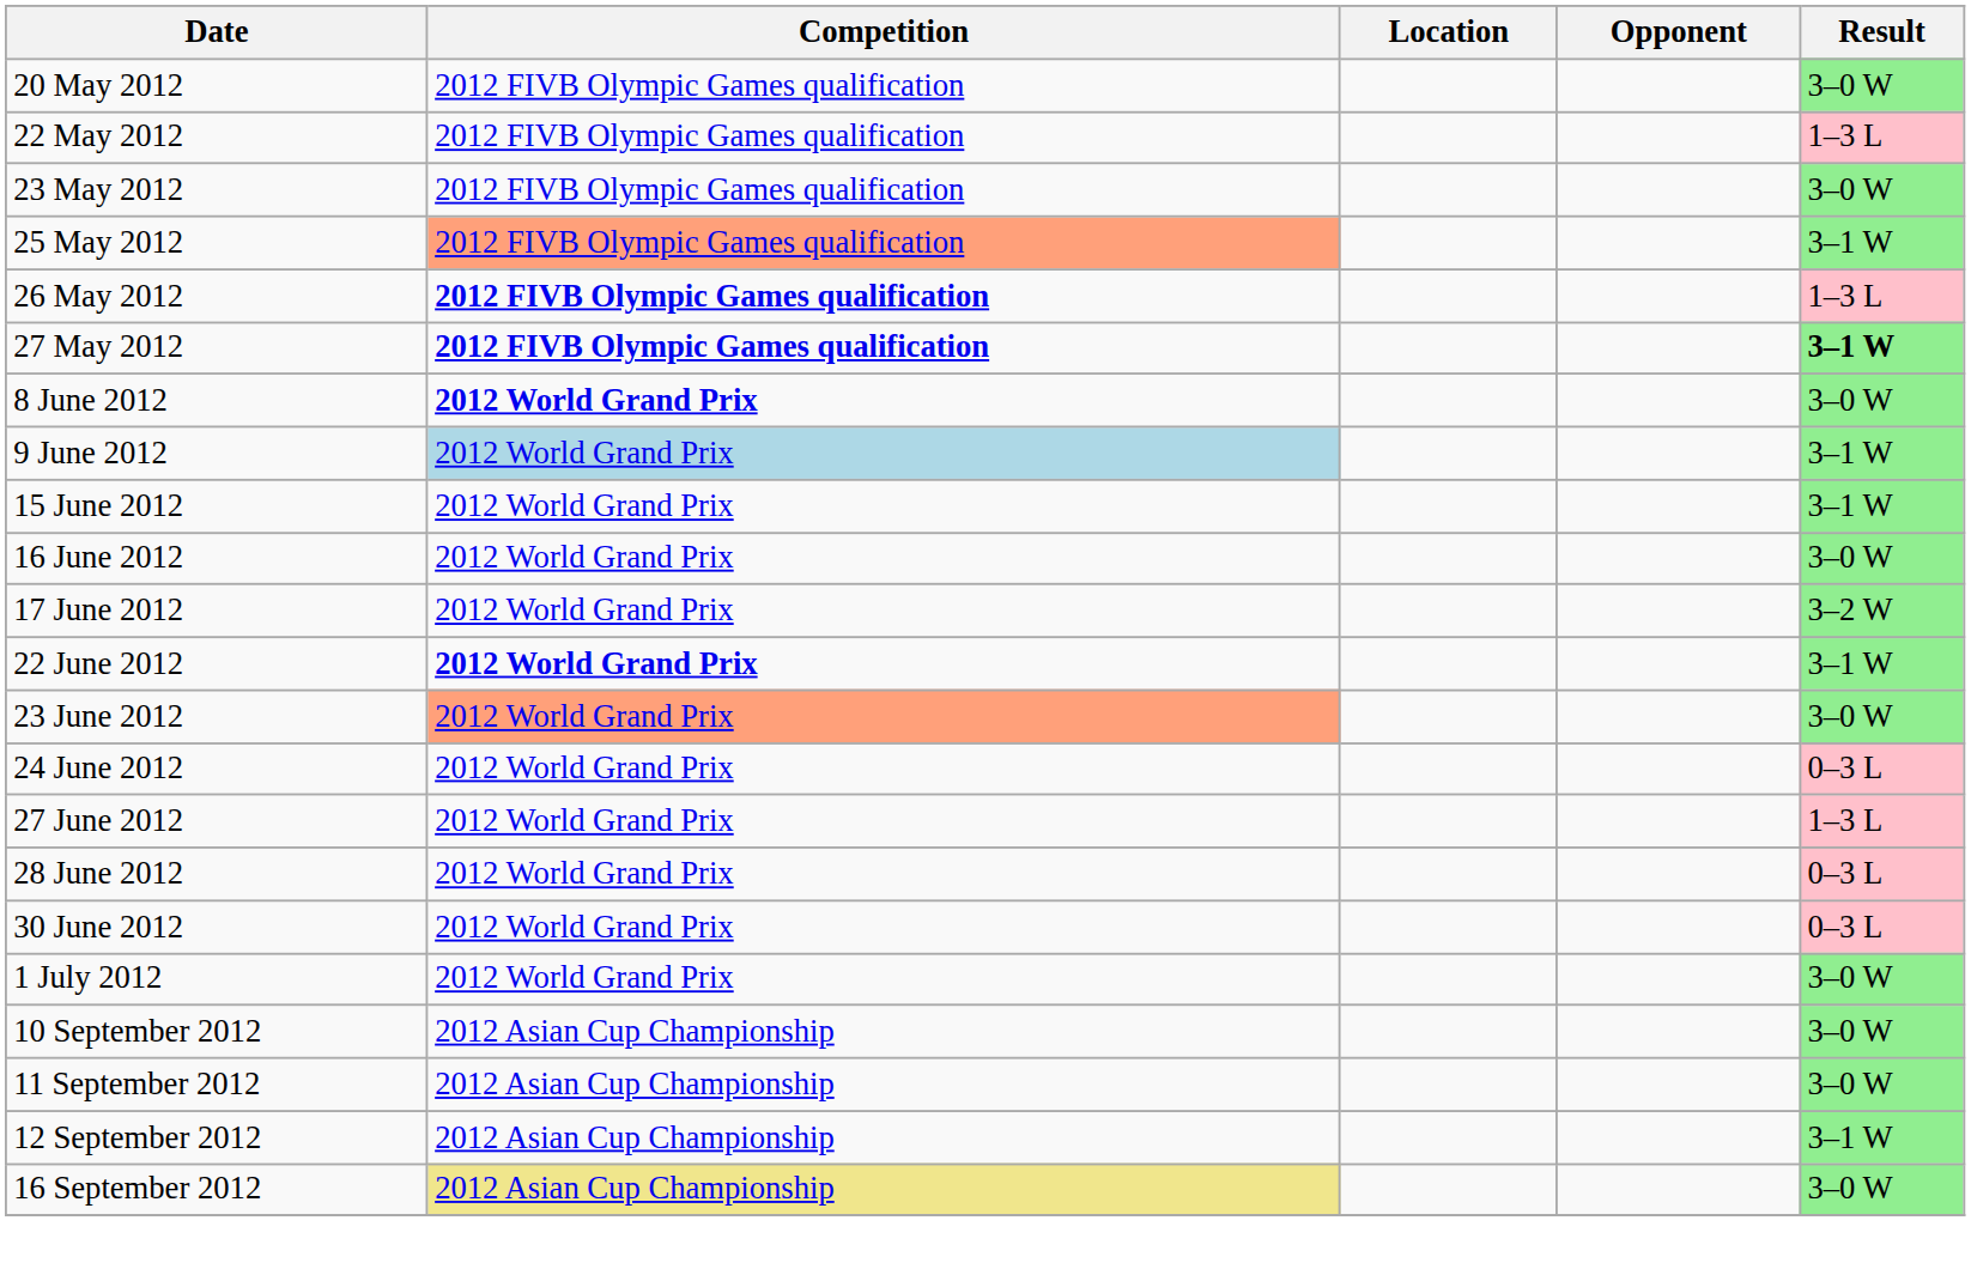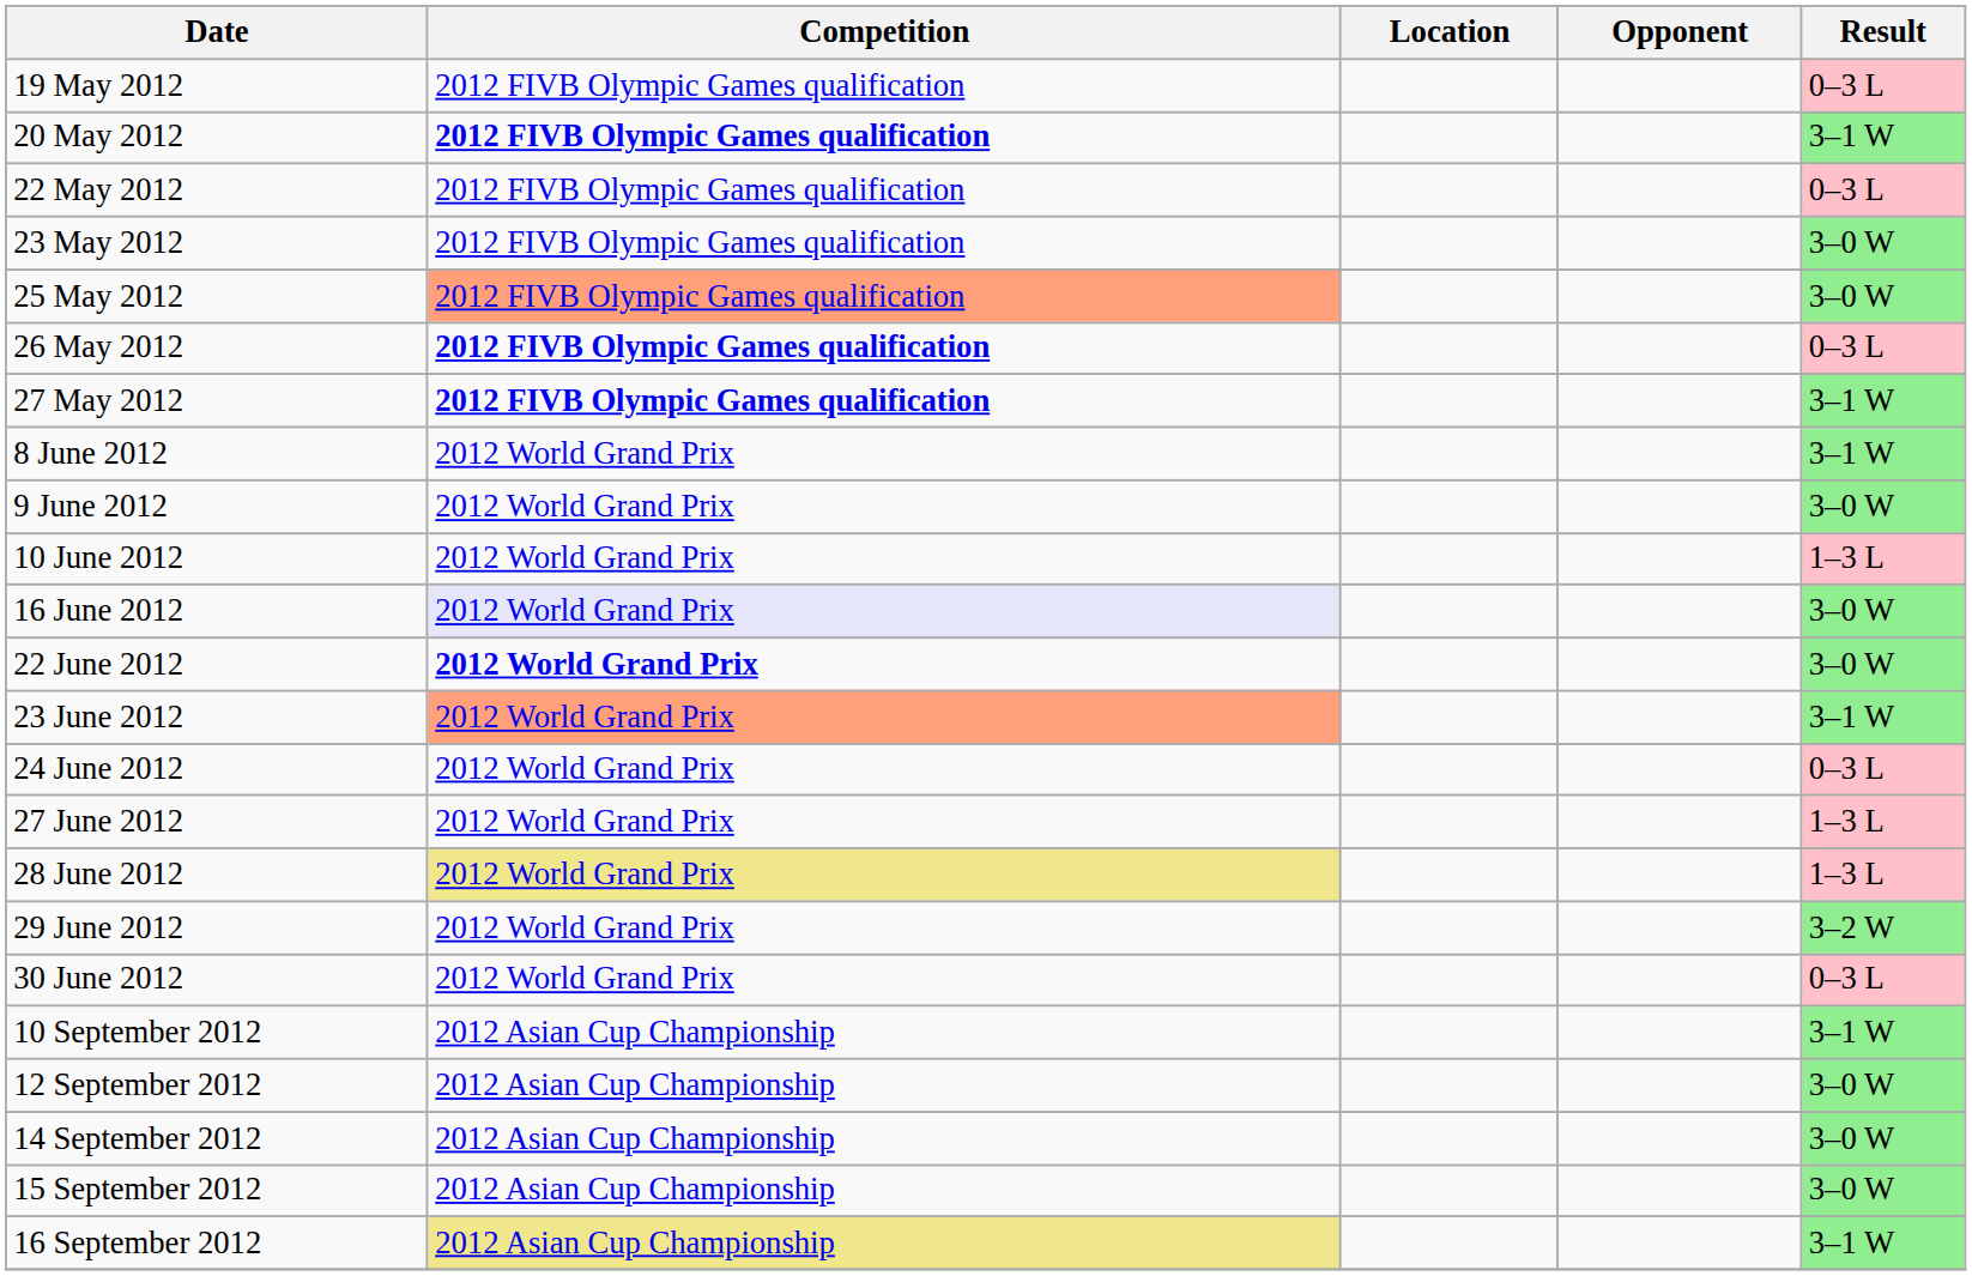 <table class="wikitable" style="font-size:90%; width:70%;">
 <tr>
 <th>Date</th>
 <th>Competition</th>
 <th>Location</th>
 <th>Opponent</th>
 <th>Result</th>
 </tr>
 <tr>
-<td>20 May 2012</td>
+<td>19 May 2012</td>
 <td><a href='#'>2012 FIVB Olympic Games qualification</a></td>
 <td></td>
 <td></td>
-<td bgcolor="lightgreen">3–0 W</td>
+<td bgcolor="pink">0–3 L</td>
+</tr>
+<tr>
+<td>20 May 2012</td>
+<td><strong><a href='#'>2012 FIVB Olympic Games qualification</a></strong></td>
+<td></td>
+<td></td>
+<td bgcolor="lightgreen">3–1 W</td>
 </tr>
 <tr>
 <td>22 May 2012</td>
 <td><a href='#'>2012 FIVB Olympic Games qualification</a></td>
 <td></td>
 <td></td>
-<td bgcolor="pink">1–3 L</td>
+<td bgcolor="pink">0–3 L</td>
 </tr>
 <tr>
 <td>23 May 2012</td>
 <td><a href='#'>2012 FIVB Olympic Games qualification</a></td>
 <td></td>
 <td></td>
 <td bgcolor="lightgreen">3–0 W</td>
 </tr>
 <tr>
 <td>25 May 2012</td>
 <td style="background: lightsalmon;"><a href='#'>2012 FIVB Olympic Games qualification</a></td>
 <td></td>
 <td></td>
-<td bgcolor="lightgreen">3–1 W</td>
+<td bgcolor="lightgreen">3–0 W</td>
 </tr>
 <tr>
 <td>26 May 2012</td>
 <td><strong><a href='#'>2012 FIVB Olympic Games qualification</a></strong></td>
 <td></td>
 <td></td>
-<td bgcolor="pink">1–3 L</td>
+<td bgcolor="pink">0–3 L</td>
 </tr>
 <tr>
 <td>27 May 2012</td>
 <td><strong><a href='#'>2012 FIVB Olympic Games qualification</a></strong></td>
 <td></td>
 <td></td>
-<td bgcolor="lightgreen"><strong>3–1 W</strong></td>
+<td bgcolor="lightgreen">3–1 W</td>
 </tr>
 <tr>
 <td>8 June 2012</td>
+<td><a href='#'>2012 World Grand Prix</a></td>
+<td></td>
+<td></td>
+<td bgcolor="lightgreen">3–1 W</td>
+</tr>
+<tr>
+<td>9 June 2012</td>
+<td><a href='#'>2012 World Grand Prix</a></td>
+<td></td>
+<td></td>
+<td bgcolor="lightgreen">3–0 W</td>
+</tr>
+<tr>
+<td>10 June 2012</td>
+<td><a href='#'>2012 World Grand Prix</a></td>
+<td></td>
+<td></td>
+<td bgcolor="pink">1–3 L</td>
+</tr>
+<tr>
+<td>16 June 2012</td>
+<td style="background: lavender;"><a href='#'>2012 World Grand Prix</a></td>
+<td></td>
+<td></td>
+<td bgcolor="lightgreen">3–0 W</td>
+</tr>
+<tr>
+<td>22 June 2012</td>
 <td><strong><a href='#'>2012 World Grand Prix</a></strong></td>
 <td></td>
 <td></td>
 <td bgcolor="lightgreen">3–0 W</td>
 </tr>
 <tr>
-<td>9 June 2012</td>
-<td style="background: lightblue;"><a href='#'>2012 World Grand Prix</a></td>
-<td></td>
-<td></td>
-<td bgcolor="lightgreen">3–1 W</td>
-</tr>
-<tr>
-<td>15 June 2012</td>
-<td><a href='#'>2012 World Grand Prix</a></td>
-<td></td>
-<td></td>
-<td bgcolor="lightgreen">3–1 W</td>
-</tr>
-<tr>
-<td>16 June 2012</td>
-<td><a href='#'>2012 World Grand Prix</a></td>
-<td></td>
-<td></td>
-<td bgcolor="lightgreen">3–0 W</td>
-</tr>
-<tr>
-<td>17 June 2012</td>
-<td><a href='#'>2012 World Grand Prix</a></td>
-<td></td>
-<td></td>
-<td bgcolor="lightgreen">3–2 W</td>
-</tr>
-<tr>
-<td>22 June 2012</td>
-<td><strong><a href='#'>2012 World Grand Prix</a></strong></td>
-<td></td>
-<td></td>
-<td bgcolor="lightgreen">3–1 W</td>
-</tr>
-<tr>
 <td>23 June 2012</td>
 <td style="background: lightsalmon;"><a href='#'>2012 World Grand Prix</a></td>
 <td></td>
 <td></td>
-<td bgcolor="lightgreen">3–0 W</td>
+<td bgcolor="lightgreen">3–1 W</td>
 </tr>
 <tr>
 <td>24 June 2012</td>
 <td><a href='#'>2012 World Grand Prix</a></td>
 <td></td>
 <td></td>
 <td bgcolor="pink">0–3 L</td>
 </tr>
 <tr>
 <td>27 June 2012</td>
 <td><a href='#'>2012 World Grand Prix</a></td>
 <td></td>
 <td></td>
 <td bgcolor="pink">1–3 L</td>
 </tr>
 <tr>
 <td>28 June 2012</td>
+<td style="background: khaki;"><a href='#'>2012 World Grand Prix</a></td>
+<td></td>
+<td></td>
+<td bgcolor="pink">1–3 L</td>
+</tr>
+<tr>
+<td>29 June 2012</td>
 <td><a href='#'>2012 World Grand Prix</a></td>
 <td></td>
 <td></td>
-<td bgcolor="pink">0–3 L</td>
+<td bgcolor="lightgreen">3–2 W</td>
 </tr>
 <tr>
 <td>30 June 2012</td>
 <td><a href='#'>2012 World Grand Prix</a></td>
 <td></td>
 <td></td>
 <td bgcolor="pink">0–3 L</td>
 </tr>
 <tr>
-<td>1 July 2012</td>
-<td><a href='#'>2012 World Grand Prix</a></td>
+<td>10 September 2012</td>
+<td><a href='#'>2012 Asian Cup Championship</a></td>
 <td></td>
 <td></td>
-<td bgcolor="lightgreen">3–0 W</td>
+<td bgcolor="lightgreen">3–1 W</td>
 </tr>
 <tr>
-<td>10 September 2012</td>
+<td>12 September 2012</td>
 <td><a href='#'>2012 Asian Cup Championship</a></td>
 <td></td>
 <td></td>
 <td bgcolor="lightgreen">3–0 W</td>
 </tr>
 <tr>
-<td>11 September 2012</td>
+<td>14 September 2012</td>
 <td><a href='#'>2012 Asian Cup Championship</a></td>
 <td></td>
 <td></td>
 <td bgcolor="lightgreen">3–0 W</td>
 </tr>
 <tr>
-<td>12 September 2012</td>
+<td>15 September 2012</td>
 <td><a href='#'>2012 Asian Cup Championship</a></td>
 <td></td>
 <td></td>
-<td bgcolor="lightgreen">3–1 W</td>
+<td bgcolor="lightgreen">3–0 W</td>
 </tr>
 <tr>
 <td>16 September 2012</td>
 <td style="background: khaki;"><a href='#'>2012 Asian Cup Championship</a></td>
 <td></td>
 <td></td>
-<td bgcolor="lightgreen">3–0 W</td>
+<td bgcolor="lightgreen">3–1 W</td>
 </tr>
 <tr>
 </tr>
 </table>
